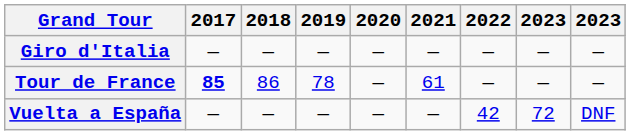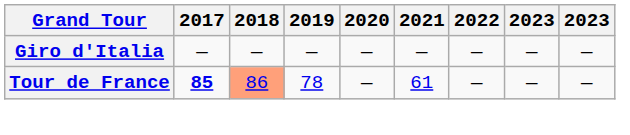 <table class="wikitable plainrowheaders">
 <tr>
 <th scope="col"><a href='#'>Grand Tour</a></th>
 <th scope="col">2017</th>
 <th scope="col">2018</th>
 <th scope="col">2019</th>
 <th scope="col">2020</th>
 <th scope="col">2021</th>
 <th scope="col">2022</th>
 <th scope="col">2023</th>
 <th scope="col">2023</th>
 </tr>
 <tr style="text-align:center;">
 <th scope="row"> <a href='#'>Giro d'Italia</a></th>
 <td>—</td>
 <td>—</td>
 <td>—</td>
 <td>—</td>
 <td>—</td>
 <td>—</td>
 <td>—</td>
 <td>—</td>
 </tr>
 <tr style="text-align:center;">
 <th scope="row"> <a href='#'>Tour de France</a></th>
 <td><strong><a href='#'>85</a></strong></td>
-<td><a href='#'>86</a></td>
+<td style="background: lightsalmon;"><a href='#'>86</a></td>
 <td><a href='#'>78</a></td>
 <td>—</td>
 <td><a href='#'>61</a></td>
 <td>—</td>
 <td>—</td>
 <td>—</td>
 </tr>
-<tr style="text-align:center;">
-<th scope="row"> <a href='#'>Vuelta a España</a></th>
-<td>—</td>
-<td>—</td>
-<td>—</td>
-<td>—</td>
-<td>—</td>
-<td><a href='#'>42</a></td>
-<td><a href='#'>72</a></td>
-<td><a href='#'>DNF</a></td>
-</tr>
 </table>
